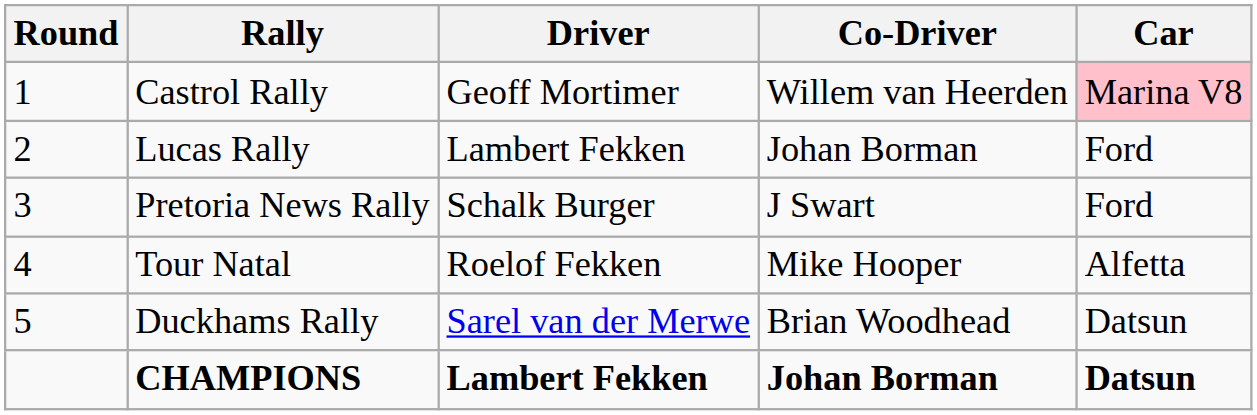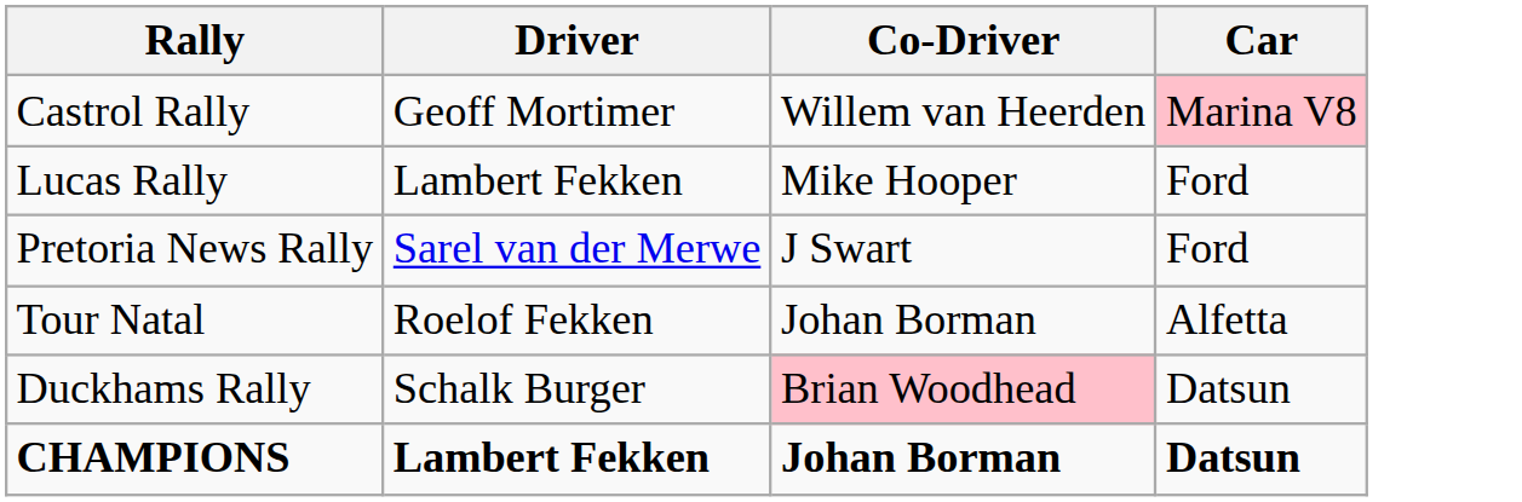 <table class="wikitable">
 <tr>
-<th>Round</th>
 <th>Rally</th>
 <th>Driver</th>
 <th>Co-Driver</th>
 <th>Car</th>
 </tr>
 <tr>
-<td>1</td>
 <td>Castrol Rally</td>
 <td>Geoff Mortimer</td>
 <td>Willem van Heerden</td>
 <td style="background: pink;">Marina V8</td>
 </tr>
 <tr>
-<td>2</td>
 <td>Lucas Rally</td>
 <td>Lambert Fekken</td>
-<td>Johan Borman</td>
+<td>Mike Hooper</td>
 <td>Ford</td>
 </tr>
 <tr>
-<td>3</td>
 <td>Pretoria News Rally</td>
-<td>Schalk Burger</td>
+<td><a href='#'>Sarel van der Merwe</a></td>
 <td>J Swart</td>
 <td>Ford</td>
 </tr>
 <tr>
-<td>4</td>
 <td>Tour Natal</td>
 <td>Roelof Fekken</td>
-<td>Mike Hooper</td>
+<td>Johan Borman</td>
 <td>Alfetta</td>
 </tr>
 <tr>
-<td>5</td>
 <td>Duckhams Rally</td>
-<td><a href='#'>Sarel van der Merwe</a></td>
-<td>Brian Woodhead</td>
+<td>Schalk Burger</td>
+<td style="background: pink;">Brian Woodhead</td>
 <td>Datsun</td>
 </tr>
 <tr>
-<td></td>
 <td><strong>CHAMPIONS</strong></td>
 <td><strong>Lambert Fekken</strong></td>
 <td><strong>Johan Borman</strong></td>
 <td><strong>Datsun</strong></td>
 </tr>
 </table>
